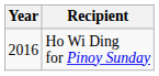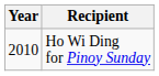 <table class="wikitable sortable">
 <tr>
 <th>Year</th>
 <th>Recipient</th>
 </tr>
 <tr>
-<td>2016</td>
+<td>2010</td>
 <td>Ho Wi Ding<br> for <em><a href='#'>Pinoy Sunday</a></em></td>
 </tr>
 </table>
